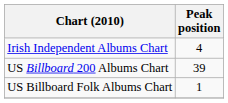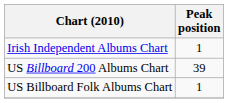 <table class="wikitable sortable">
 <tr>
 <th>Chart (2010)</th>
 <th>Peak<br>position</th>
 </tr>
 <tr>
 <td><a href='#'>Irish Independent Albums Chart</a></td>
-<td align="center">4</td>
+<td align="center">1</td>
 </tr>
 <tr>
 <td>US <a href='#'><em>Billboard</em> 200</a> Albums Chart</td>
 <td align="center">39</td>
 </tr>
 <tr>
 <td>US Billboard Folk Albums Chart</td>
 <td align="center">1</td>
 </tr>
 <tr>
 </tr>
 </table>
